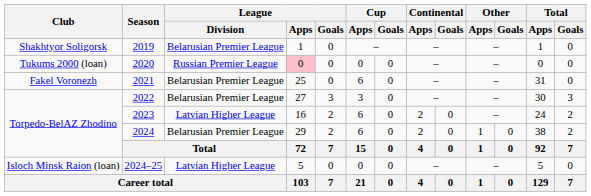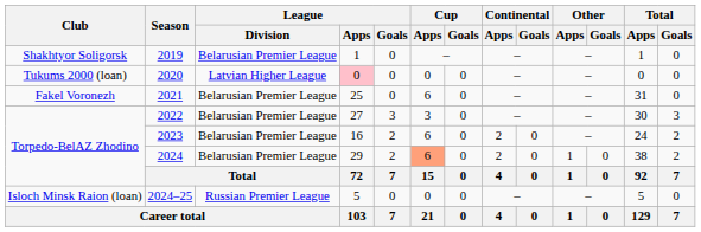 <table class="wikitable" style="text-align: center;">
 <tr>
 <th rowspan=2>Club</th>
 <th rowspan=2>Season</th>
 <th colspan=3>League</th>
 <th colspan=2>Cup</th>
 <th colspan=2>Continental</th>
 <th colspan=2>Other</th>
 <th colspan=2>Total</th>
 </tr>
 <tr>
 <th>Division</th>
 <th>Apps</th>
 <th>Goals</th>
 <th>Apps</th>
 <th>Goals</th>
 <th>Apps</th>
 <th>Goals</th>
 <th>Apps</th>
 <th>Goals</th>
 <th>Apps</th>
 <th>Goals</th>
 </tr>
 <tr>
 <td><a href='#'>Shakhtyor Soligorsk</a></td>
 <td><a href='#'>2019</a></td>
 <td><a href='#'>Belarusian Premier League</a></td>
 <td>1</td>
 <td>0</td>
 <td colspan=2>–</td>
 <td colspan=2>–</td>
 <td colspan=2>–</td>
 <td>1</td>
 <td>0</td>
 </tr>
 <tr>
 <td><a href='#'>Tukums 2000</a> (loan)</td>
 <td><a href='#'>2020</a></td>
-<td><a href='#'>Russian Premier League</a></td>
+<td><a href='#'>Latvian Higher League</a></td>
 <td style="background: pink;">0</td>
 <td>0</td>
 <td>0</td>
 <td>0</td>
 <td colspan=2>–</td>
 <td colspan=2>–</td>
 <td>0</td>
 <td>0</td>
 </tr>
 <tr>
 <td><a href='#'>Fakel Voronezh</a></td>
 <td><a href='#'>2021</a></td>
 <td>Belarusian Premier League</td>
 <td>25</td>
 <td>0</td>
 <td>6</td>
 <td>0</td>
 <td colspan=2>–</td>
 <td colspan=2>–</td>
 <td>31</td>
 <td>0</td>
 </tr>
 <tr>
 <td rowspan="4"><a href='#'>Torpedo-BelAZ Zhodino</a></td>
 <td><a href='#'>2022</a></td>
 <td>Belarusian Premier League</td>
 <td>27</td>
 <td>3</td>
 <td>3</td>
 <td>0</td>
 <td colspan=2>–</td>
 <td colspan=2>–</td>
 <td>30</td>
 <td>3</td>
 </tr>
 <tr>
 <td><a href='#'>2023</a></td>
-<td><a href='#'>Latvian Higher League</a></td>
+<td>Belarusian Premier League</td>
 <td>16</td>
 <td>2</td>
 <td>6</td>
 <td>0</td>
 <td>2</td>
 <td>0</td>
 <td colspan=2>–</td>
 <td>24</td>
 <td>2</td>
 </tr>
 <tr>
 <td><a href='#'>2024</a></td>
 <td>Belarusian Premier League</td>
 <td>29</td>
 <td>2</td>
-<td>6</td>
+<td style="background: lightsalmon;">6</td>
 <td>0</td>
 <td>2</td>
 <td>0</td>
 <td>1</td>
 <td>0</td>
 <td>38</td>
 <td>2</td>
 </tr>
 <tr>
 <th colspan=2>Total</th>
 <th>72</th>
 <th>7</th>
 <th>15</th>
 <th>0</th>
 <th>4</th>
 <th>0</th>
 <th>1</th>
 <th>0</th>
 <th>92</th>
 <th>7</th>
 </tr>
 <tr>
 <td><a href='#'>Isloch Minsk Raion</a> (loan)</td>
 <td><a href='#'>2024–25</a></td>
-<td><a href='#'>Latvian Higher League</a></td>
+<td><a href='#'>Russian Premier League</a></td>
 <td>5</td>
 <td>0</td>
 <td>0</td>
 <td>0</td>
 <td colspan=2>–</td>
 <td colspan=2>–</td>
 <td>5</td>
 <td>0</td>
 </tr>
 <tr>
 <th colspan=3>Career total</th>
 <th>103</th>
 <th>7</th>
 <th>21</th>
 <th>0</th>
 <th>4</th>
 <th>0</th>
 <th>1</th>
 <th>0</th>
 <th>129</th>
 <th>7</th>
 </tr>
 </table>
